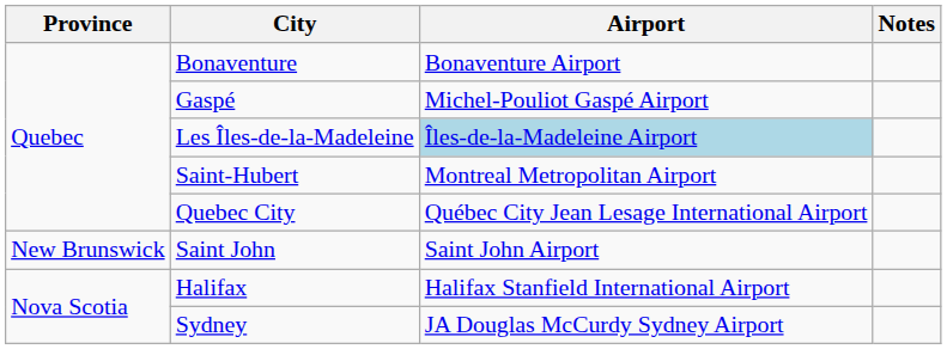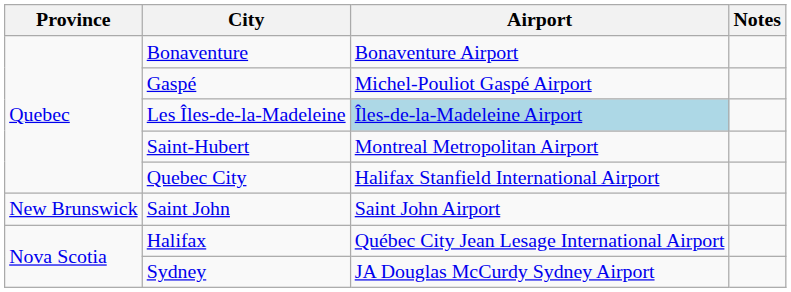 <table class="wikitable">
 <tr>
 <th>Province</th>
 <th>City</th>
 <th>Airport</th>
 <th>Notes</th>
 </tr>
 <tr>
 <td rowspan="5"><a href='#'>Quebec</a></td>
 <td><a href='#'>Bonaventure</a></td>
 <td><a href='#'>Bonaventure Airport</a></td>
 <td></td>
 </tr>
 <tr>
 <td><a href='#'>Gaspé</a></td>
 <td><a href='#'>Michel-Pouliot Gaspé Airport</a></td>
 <td></td>
 </tr>
 <tr>
 <td><a href='#'>Les Îles-de-la-Madeleine</a></td>
 <td style="background: lightblue;"><a href='#'>Îles-de-la-Madeleine Airport</a></td>
 <td></td>
 </tr>
 <tr>
 <td><a href='#'>Saint-Hubert</a></td>
 <td><a href='#'>Montreal Metropolitan Airport</a></td>
 <td></td>
 </tr>
 <tr>
 <td><a href='#'>Quebec City</a></td>
-<td><a href='#'>Québec City Jean Lesage International Airport</a></td>
+<td><a href='#'>Halifax Stanfield International Airport</a></td>
 <td></td>
 </tr>
 <tr>
 <td><a href='#'>New Brunswick</a></td>
 <td><a href='#'>Saint John</a></td>
 <td><a href='#'>Saint John Airport</a></td>
 <td></td>
 </tr>
 <tr>
 <td rowspan="2"><a href='#'>Nova Scotia</a></td>
 <td><a href='#'>Halifax</a></td>
-<td><a href='#'>Halifax Stanfield International Airport</a></td>
+<td><a href='#'>Québec City Jean Lesage International Airport</a></td>
 <td></td>
 </tr>
 <tr>
 <td><a href='#'>Sydney</a></td>
 <td><a href='#'>JA Douglas McCurdy Sydney Airport</a></td>
 <td></td>
 </tr>
 </table>
